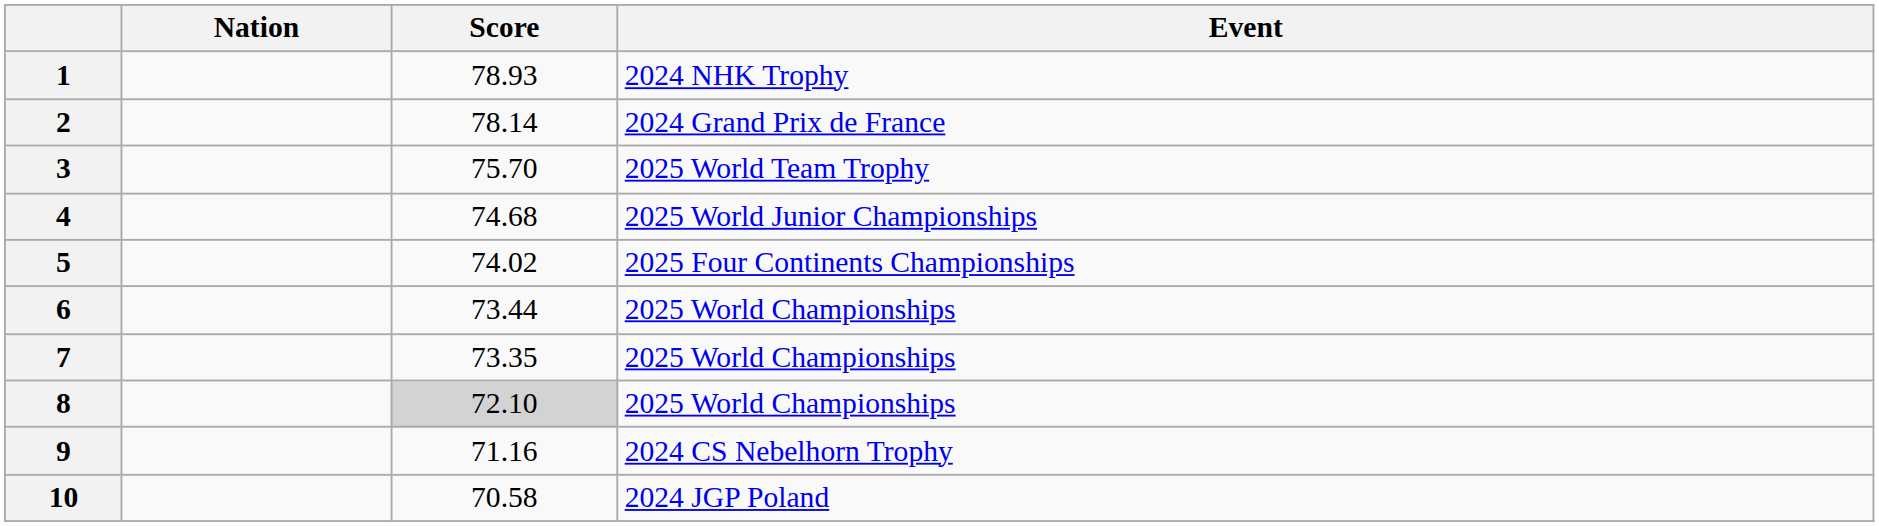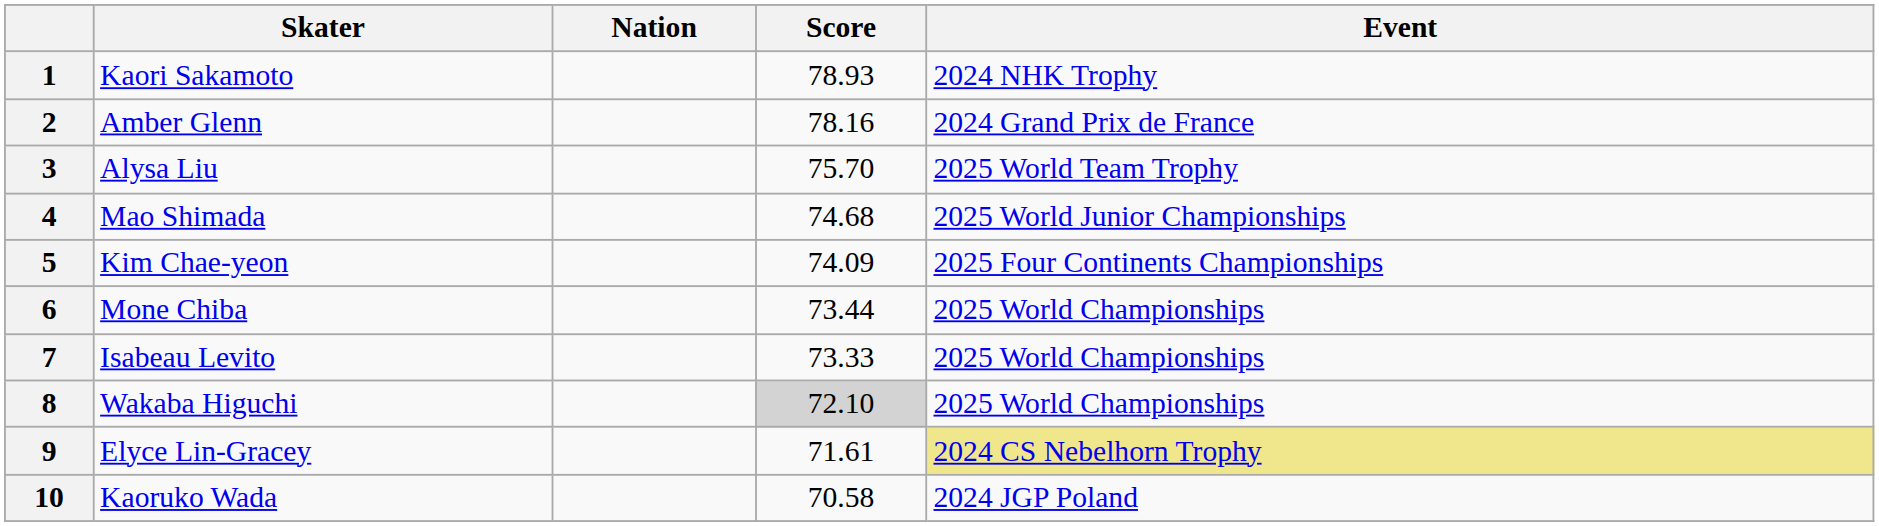 <table class="wikitable unsortable" style="text-align:left; width:80%">
 <tr>
 <th scope="col"></th>
+<th scope="col">Skater</th>
 <th scope="col">Nation</th>
 <th scope="col">Score</th>
 <th scope="col">Event</th>
 </tr>
 <tr>
 <th scope="row">1</th>
+<td><a href='#'>Kaori Sakamoto</a></td>
 <td></td>
 <td style="text-align:center">78.93</td>
 <td><a href='#'>2024 NHK Trophy</a></td>
 </tr>
 <tr>
 <th scope="row">2</th>
+<td><a href='#'>Amber Glenn</a></td>
 <td></td>
-<td style="text-align:center">78.14</td>
+<td style="text-align:center">78.16</td>
 <td><a href='#'>2024 Grand Prix de France</a></td>
 </tr>
 <tr>
 <th scope="row">3</th>
+<td><a href='#'>Alysa Liu</a></td>
 <td></td>
 <td style="text-align:center">75.70</td>
 <td><a href='#'>2025 World Team Trophy</a></td>
 </tr>
 <tr>
 <th scope="row">4</th>
+<td><a href='#'>Mao Shimada</a></td>
 <td></td>
 <td style="text-align:center">74.68</td>
 <td><a href='#'>2025 World Junior Championships</a></td>
 </tr>
 <tr>
 <th scope="row">5</th>
+<td><a href='#'>Kim Chae-yeon</a></td>
 <td></td>
-<td style="text-align:center">74.02</td>
+<td style="text-align:center">74.09</td>
 <td><a href='#'>2025 Four Continents Championships</a></td>
 </tr>
 <tr>
 <th scope="row">6</th>
+<td><a href='#'>Mone Chiba</a></td>
 <td></td>
 <td style="text-align:center">73.44</td>
 <td><a href='#'>2025 World Championships</a></td>
 </tr>
 <tr>
 <th scope="row">7</th>
+<td><a href='#'>Isabeau Levito</a></td>
 <td></td>
-<td style="text-align:center">73.35</td>
+<td style="text-align:center">73.33</td>
 <td><a href='#'>2025 World Championships</a></td>
 </tr>
 <tr>
 <th scope="row">8</th>
+<td><a href='#'>Wakaba Higuchi</a></td>
 <td></td>
 <td style="background: lightgrey; text-align:center">72.10</td>
 <td><a href='#'>2025 World Championships</a></td>
 </tr>
 <tr>
 <th scope="row">9</th>
+<td><a href='#'>Elyce Lin-Gracey</a></td>
 <td></td>
-<td style="text-align:center">71.16</td>
-<td><a href='#'>2024 CS Nebelhorn Trophy</a></td>
+<td style="text-align:center">71.61</td>
+<td style="background: khaki;"><a href='#'>2024 CS Nebelhorn Trophy</a></td>
 </tr>
 <tr>
 <th scope="row">10</th>
+<td><a href='#'>Kaoruko Wada</a></td>
 <td></td>
 <td style="text-align:center">70.58</td>
 <td><a href='#'>2024 JGP Poland</a></td>
 </tr>
 </table>
